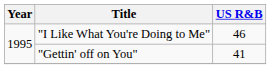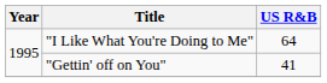 <table class="wikitable">
 <tr>
 <th>Year</th>
 <th>Title</th>
 <th width="60"><a href='#'>US R&B</a></th>
 </tr>
 <tr>
 <td rowspan="2">1995</td>
 <td>"I Like What You're Doing to Me"</td>
-<td align="center">46</td>
+<td align="center">64</td>
 </tr>
 <tr>
 <td>"Gettin' off on You"</td>
 <td align="center">41</td>
 </tr>
 <tr>
 </tr>
 </table>
